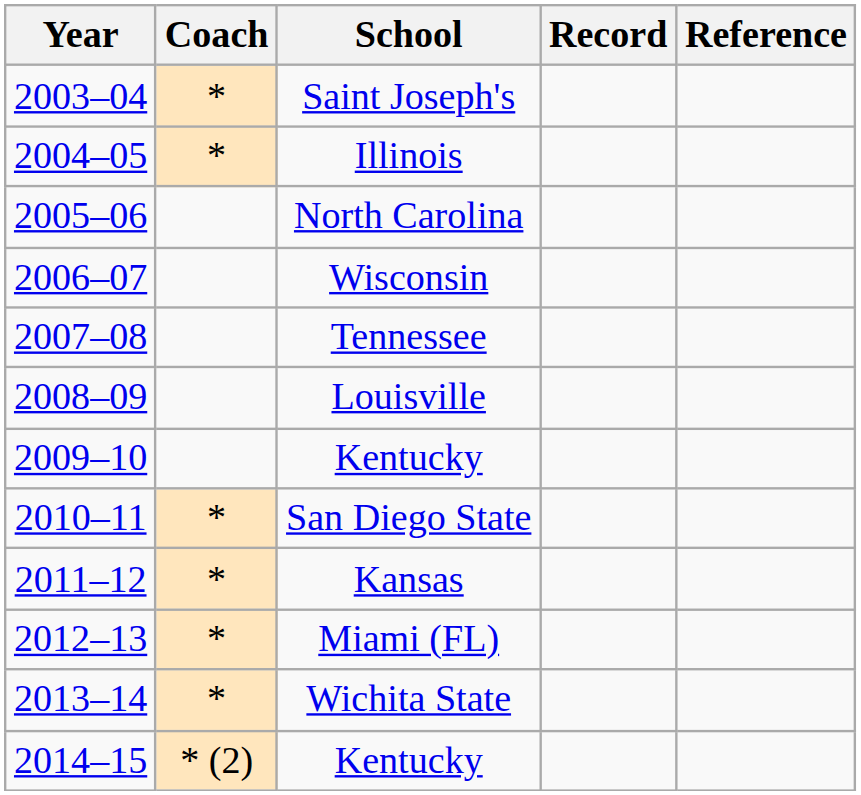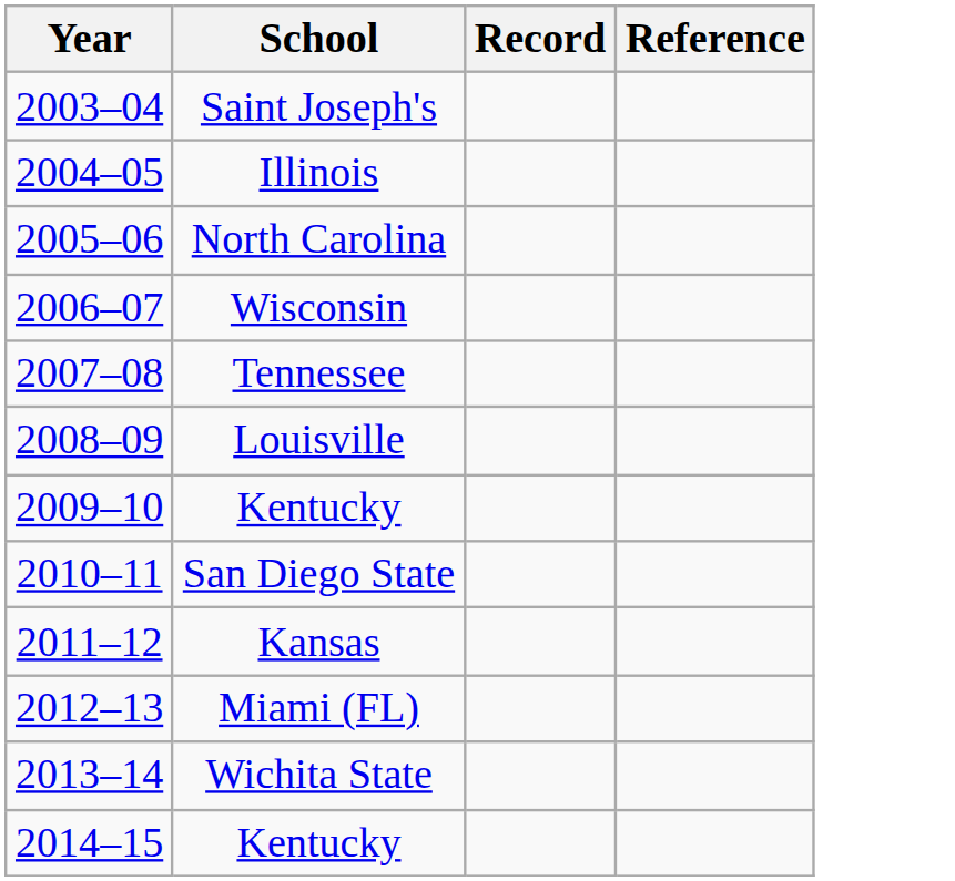 <table class="wikitable sortable">
 <tr>
 <th>Year</th>
-<th>Coach</th>
 <th>School</th>
 <th>Record</th>
 <th class=unsortable>Reference</th>
 </tr>
 <tr align=center>
 <td><a href='#'>2003–04</a></td>
-<td style="background-color:#FFE6BD">*</td>
 <td><a href='#'>Saint Joseph's</a></td>
 <td></td>
 <td></td>
 </tr>
 <tr align=center>
 <td><a href='#'>2004–05</a></td>
-<td style="background-color:#FFE6BD">*</td>
 <td><a href='#'>Illinois</a></td>
 <td></td>
 <td></td>
 </tr>
 <tr align=center>
 <td><a href='#'>2005–06</a></td>
-<td></td>
 <td><a href='#'>North Carolina</a></td>
 <td></td>
 <td></td>
 </tr>
 <tr align=center>
 <td><a href='#'>2006–07</a></td>
-<td></td>
 <td><a href='#'>Wisconsin</a></td>
 <td></td>
 <td></td>
 </tr>
 <tr align=center>
 <td><a href='#'>2007–08</a></td>
-<td></td>
 <td><a href='#'>Tennessee</a></td>
 <td></td>
 <td></td>
 </tr>
 <tr align=center>
 <td><a href='#'>2008–09</a></td>
-<td></td>
 <td><a href='#'>Louisville</a></td>
 <td></td>
 <td></td>
 </tr>
 <tr align=center>
 <td><a href='#'>2009–10</a></td>
-<td></td>
 <td><a href='#'>Kentucky</a></td>
 <td></td>
 <td></td>
 </tr>
 <tr align=center>
 <td><a href='#'>2010–11</a></td>
-<td style="background-color:#FFE6BD">*</td>
 <td><a href='#'>San Diego State</a></td>
 <td></td>
 <td></td>
 </tr>
 <tr align=center>
 <td><a href='#'>2011–12</a></td>
-<td style="background-color:#FFE6BD">*</td>
 <td><a href='#'>Kansas</a></td>
 <td></td>
 <td></td>
 </tr>
 <tr align=center>
 <td><a href='#'>2012–13</a></td>
-<td style="background-color:#FFE6BD">*</td>
 <td><a href='#'>Miami (FL)</a></td>
 <td></td>
 <td></td>
 </tr>
 <tr align=center>
 <td><a href='#'>2013–14</a></td>
-<td style="background-color:#FFE6BD">*</td>
 <td><a href='#'>Wichita State</a></td>
 <td></td>
 <td></td>
 </tr>
 <tr align=center>
 <td><a href='#'>2014–15</a></td>
-<td style="background-color:#FFE6BD">* (2)</td>
 <td><a href='#'>Kentucky</a></td>
 <td></td>
 <td></td>
 </tr>
 </table>
